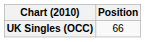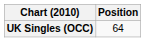 <table class="wikitable plainrowheaders" style="text-align:center">
 <tr>
 <th>Chart (2010)</th>
 <th>Position</th>
 </tr>
 <tr>
 <th scope="row">UK Singles (OCC)</th>
-<td>66</td>
+<td>64</td>
 </tr>
 </table>
